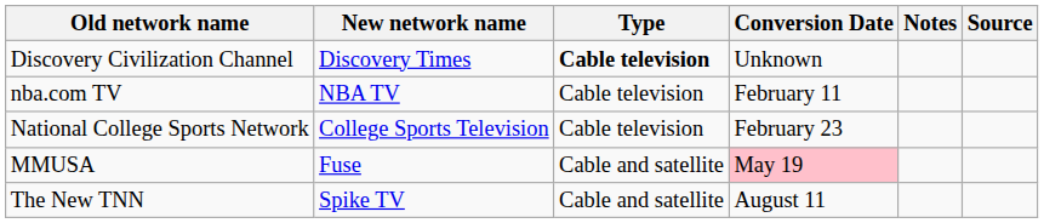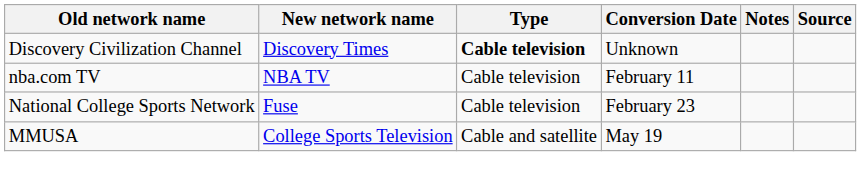 <table class="wikitable">
 <tr>
 <th>Old network name</th>
 <th>New network name</th>
 <th>Type</th>
 <th>Conversion Date</th>
 <th>Notes</th>
 <th>Source</th>
 </tr>
 <tr>
 <td>Discovery Civilization Channel</td>
 <td><a href='#'>Discovery Times</a></td>
 <td><strong>Cable television</strong></td>
 <td>Unknown</td>
 <td></td>
 <td></td>
 </tr>
 <tr>
 <td>nba.com TV</td>
 <td><a href='#'>NBA TV</a></td>
 <td>Cable television</td>
 <td>February 11</td>
 <td></td>
 <td></td>
 </tr>
 <tr>
 <td>National College Sports Network</td>
-<td><a href='#'>College Sports Television</a></td>
+<td><a href='#'>Fuse</a></td>
 <td>Cable television</td>
 <td>February 23</td>
 <td></td>
 <td></td>
 </tr>
 <tr>
 <td>MMUSA</td>
-<td><a href='#'>Fuse</a></td>
+<td><a href='#'>College Sports Television</a></td>
 <td>Cable and satellite</td>
-<td style="background: pink;">May 19</td>
-<td></td>
-<td></td>
-</tr>
-<tr>
-<td>The New TNN</td>
-<td><a href='#'>Spike TV</a></td>
-<td>Cable and satellite</td>
-<td>August 11</td>
+<td>May 19</td>
 <td></td>
 <td></td>
 </tr>
 </table>
